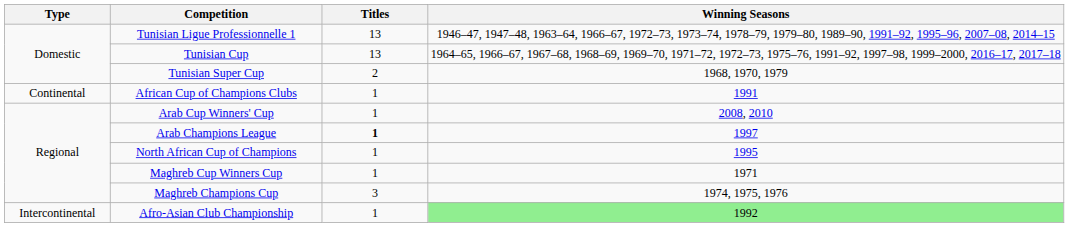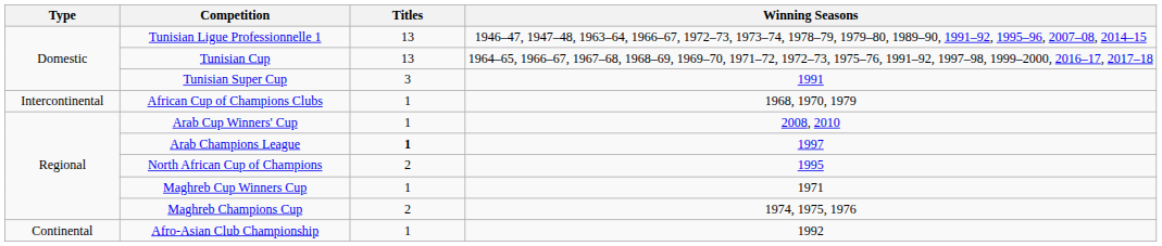 <table class="wikitable plainrowheaders" style="font-size:95%; text-align:center;">
 <tr>
 <th width=10%>Type</th>
 <th width=20%>Competition</th>
 <th width=10%>Titles</th>
 <th width=60%>Winning Seasons</th>
 </tr>
 <tr>
 <td rowspan="3">Domestic</td>
 <td><a href='#'>Tunisian Ligue Professionnelle 1</a></td>
 <td>13</td>
 <td>1946–47, 1947–48, 1963–64, 1966–67, 1972–73, 1973–74, 1978–79, 1979–80, 1989–90, <a href='#'>1991–92</a>, <a href='#'>1995–96</a>, <a href='#'>2007–08</a>, <a href='#'>2014–15</a></td>
 </tr>
 <tr>
 <td><a href='#'>Tunisian Cup</a></td>
 <td>13</td>
 <td>1964–65, 1966–67, 1967–68, 1968–69, 1969–70, 1971–72, 1972–73, 1975–76, 1991–92, 1997–98, 1999–2000, <a href='#'>2016–17</a>, <a href='#'>2017–18</a></td>
 </tr>
 <tr>
 <td><a href='#'>Tunisian Super Cup</a></td>
-<td>2</td>
-<td>1968, 1970, 1979</td>
+<td>3</td>
+<td><a href='#'>1991</a></td>
 </tr>
 <tr>
-<td rowspan="1">Continental</td>
+<td>Intercontinental</td>
 <td><a href='#'>African Cup of Champions Clubs</a></td>
 <td>1</td>
-<td><a href='#'>1991</a></td>
+<td>1968, 1970, 1979</td>
 </tr>
 <tr>
 <td rowspan="5">Regional</td>
 <td><a href='#'>Arab Cup Winners' Cup</a></td>
 <td>1</td>
 <td><a href='#'>2008</a>, <a href='#'>2010</a></td>
 </tr>
 <tr>
 <td><a href='#'>Arab Champions League</a></td>
 <td><strong>1</strong></td>
 <td><a href='#'>1997</a></td>
 </tr>
 <tr>
 <td><a href='#'>North African Cup of Champions</a></td>
-<td>1</td>
+<td>2</td>
 <td><a href='#'>1995</a></td>
 </tr>
 <tr>
 <td><a href='#'>Maghreb Cup Winners Cup</a></td>
 <td>1</td>
 <td>1971</td>
 </tr>
 <tr>
 <td><a href='#'>Maghreb Champions Cup</a></td>
-<td>3</td>
+<td>2</td>
 <td>1974, 1975, 1976</td>
 </tr>
 <tr>
-<td>Intercontinental</td>
+<td rowspan="1">Continental</td>
 <td><a href='#'>Afro-Asian Club Championship</a></td>
 <td>1</td>
-<td style="background: lightgreen;">1992</td>
+<td>1992</td>
 </tr>
 </table>
